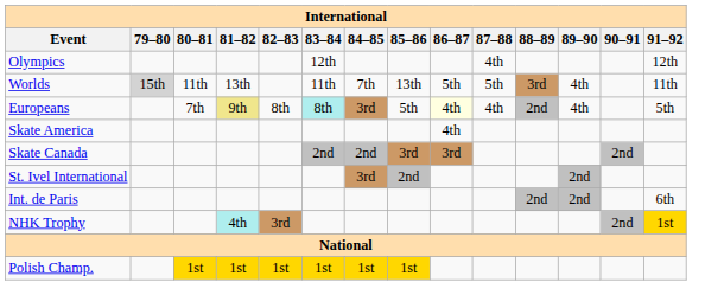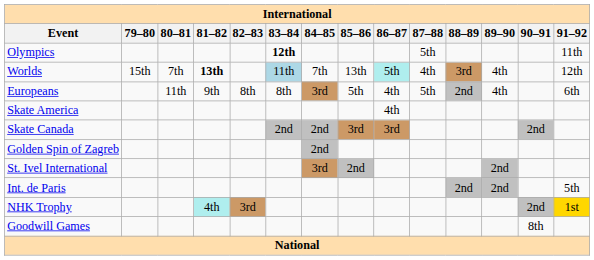 <table class="wikitable" style="text-align:center">
 <tr>
 <th style="background-color: #ffdead; " colspan=14 align=center>International</th>
 </tr>
 <tr>
 <th>Event</th>
 <th>79–80</th>
 <th>80–81</th>
 <th>81–82</th>
 <th>82–83</th>
 <th>83–84</th>
 <th>84–85</th>
 <th>85–86</th>
 <th>86–87</th>
 <th>87–88</th>
 <th>88–89</th>
 <th>89–90</th>
 <th>90–91</th>
 <th>91–92</th>
 </tr>
 <tr>
 <td align=left><a href='#'>Olympics</a></td>
 <td></td>
 <td></td>
 <td></td>
 <td></td>
-<td>12th</td>
+<td><strong>12th</strong></td>
 <td></td>
 <td></td>
 <td></td>
-<td>4th</td>
+<td>5th</td>
 <td></td>
 <td></td>
+<td></td>
+<td>11th</td>
+</tr>
+<tr>
+<td align=left><a href='#'>Worlds</a></td>
+<td>15th</td>
+<td>7th</td>
+<td><strong>13th</strong></td>
+<td></td>
+<td style="background: lightblue;">11th</td>
+<td>7th</td>
+<td>13th</td>
+<td style="background: paleturquoise;">5th</td>
+<td>4th</td>
+<td bgcolor=cc9966>3rd</td>
+<td>4th</td>
 <td></td>
 <td>12th</td>
 </tr>
 <tr>
-<td align=left><a href='#'>Worlds</a></td>
-<td style="background: lightgrey;">15th</td>
-<td>11th</td>
-<td>13th</td>
+<td align=left><a href='#'>Europeans</a></td>
 <td></td>
 <td>11th</td>
-<td>7th</td>
-<td>13th</td>
-<td>5th</td>
-<td>5th</td>
-<td bgcolor=cc9966>3rd</td>
-<td>4th</td>
-<td></td>
-<td>11th</td>
-</tr>
-<tr>
-<td align=left><a href='#'>Europeans</a></td>
-<td></td>
-<td>7th</td>
-<td style="background: khaki;">9th</td>
+<td>9th</td>
 <td>8th</td>
-<td style="background: paleturquoise;">8th</td>
+<td>8th</td>
 <td bgcolor=cc9966>3rd</td>
 <td>5th</td>
-<td style="background: lightyellow;">4th</td>
 <td>4th</td>
+<td>5th</td>
 <td bgcolor=silver>2nd</td>
 <td>4th</td>
 <td></td>
-<td>5th</td>
+<td>6th</td>
 </tr>
 <tr>
 <td align=left><a href='#'>Skate America</a></td>
 <td></td>
 <td></td>
 <td></td>
 <td></td>
 <td></td>
 <td></td>
 <td></td>
 <td>4th</td>
 <td></td>
 <td></td>
 <td></td>
 <td></td>
 <td></td>
 </tr>
 <tr>
 <td align=left><a href='#'>Skate Canada</a></td>
 <td></td>
 <td></td>
 <td></td>
 <td></td>
 <td bgcolor=silver>2nd</td>
 <td bgcolor=silver>2nd</td>
 <td bgcolor=cc9966>3rd</td>
 <td bgcolor=cc9966>3rd</td>
 <td></td>
 <td></td>
 <td></td>
 <td bgcolor=silver>2nd</td>
 <td></td>
 </tr>
 <tr>
+<td align=left><a href='#'>Golden Spin of Zagreb</a></td>
+<td></td>
+<td></td>
+<td></td>
+<td></td>
+<td></td>
+<td bgcolor=silver>2nd</td>
+<td></td>
+<td></td>
+<td></td>
+<td></td>
+<td></td>
+<td></td>
+<td></td>
+</tr>
+<tr>
 <td align=left><a href='#'>St. Ivel International</a></td>
 <td></td>
 <td></td>
 <td></td>
 <td></td>
 <td></td>
 <td bgcolor=cc9966>3rd</td>
 <td bgcolor=silver>2nd</td>
 <td></td>
 <td></td>
 <td></td>
 <td bgcolor=silver>2nd</td>
 <td></td>
 <td></td>
 </tr>
 <tr>
 <td align=left><a href='#'>Int. de Paris</a></td>
 <td></td>
 <td></td>
 <td></td>
 <td></td>
 <td></td>
 <td></td>
 <td></td>
 <td></td>
 <td></td>
 <td bgcolor=silver>2nd</td>
 <td bgcolor=silver>2nd</td>
 <td></td>
-<td>6th</td>
+<td>5th</td>
 </tr>
 <tr>
 <td align=left><a href='#'>NHK Trophy</a></td>
 <td></td>
 <td></td>
 <td style="background: paleturquoise;">4th</td>
 <td bgcolor=cc9966>3rd</td>
 <td></td>
 <td></td>
 <td></td>
 <td></td>
 <td></td>
 <td></td>
 <td></td>
 <td bgcolor=silver>2nd</td>
 <td bgcolor=gold>1st</td>
 </tr>
 <tr>
-<th style="background-color: #ffdead; " colspan=14 align=center>National</th>
-</tr>
-<tr>
-<td align=left><a href='#'>Polish Champ.</a></td>
-<td></td>
-<td bgcolor=gold>1st</td>
-<td bgcolor=gold>1st</td>
-<td bgcolor=gold>1st</td>
-<td bgcolor=gold>1st</td>
-<td bgcolor=gold>1st</td>
-<td bgcolor=gold>1st</td>
+<td align=left><a href='#'>Goodwill Games</a></td>
 <td></td>
 <td></td>
 <td></td>
 <td></td>
 <td></td>
 <td></td>
+<td></td>
+<td></td>
+<td></td>
+<td></td>
+<td></td>
+<td>8th</td>
+<td></td>
+</tr>
+<tr>
+<th style="background-color: #ffdead; " colspan=14 align=center>National</th>
 </tr>
 </table>
